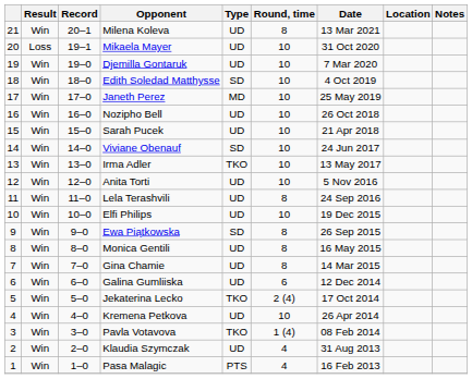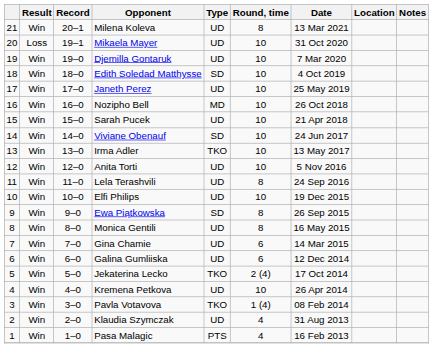 <table class="wikitable" style="text-align:center; font-size:95%">
 <tr>
 <th></th>
 <th>Result</th>
 <th>Record</th>
 <th>Opponent</th>
 <th>Type</th>
 <th>Round, time</th>
 <th>Date</th>
 <th>Location</th>
 <th>Notes</th>
 </tr>
 <tr>
 <td>21</td>
 <td>Win</td>
 <td>20–1</td>
 <td align=left> Milena Koleva</td>
 <td>UD</td>
 <td>8</td>
 <td>13 Mar 2021</td>
 <td align=left></td>
 <td></td>
 </tr>
 <tr>
 <td>20</td>
 <td>Loss</td>
 <td>19–1</td>
 <td align=left> <a href='#'>Mikaela Mayer</a></td>
 <td>UD</td>
 <td>10</td>
 <td>31 Oct 2020</td>
 <td align=left></td>
 <td align=left></td>
 </tr>
 <tr>
 <td>19</td>
 <td>Win</td>
 <td>19–0</td>
 <td align=left> <a href='#'>Djemilla Gontaruk</a></td>
 <td>UD</td>
 <td>10</td>
 <td>7 Mar 2020</td>
 <td align=left></td>
 <td align=left></td>
 </tr>
 <tr>
 <td>18</td>
 <td>Win</td>
 <td>18–0</td>
 <td align=left> <a href='#'>Edith Soledad Matthysse</a></td>
 <td>SD</td>
 <td>10</td>
 <td>4 Oct 2019</td>
 <td align=left></td>
 <td align=left></td>
 </tr>
 <tr>
 <td>17</td>
 <td>Win</td>
 <td>17–0</td>
 <td align=left> <a href='#'>Janeth Perez</a></td>
-<td>MD</td>
+<td>UD</td>
 <td>10</td>
 <td>25 May 2019</td>
 <td align=left></td>
 <td align=left></td>
 </tr>
 <tr>
 <td>16</td>
 <td>Win</td>
 <td>16–0</td>
 <td align=left> Nozipho Bell</td>
-<td>UD</td>
+<td>MD</td>
 <td>10</td>
 <td>26 Oct 2018</td>
 <td align=left></td>
 <td align=left></td>
 </tr>
 <tr>
 <td>15</td>
 <td>Win</td>
 <td>15–0</td>
 <td align=left> Sarah Pucek</td>
 <td>UD</td>
 <td>10</td>
 <td>21 Apr 2018</td>
 <td align=left></td>
 <td align=left></td>
 </tr>
 <tr>
 <td>14</td>
 <td>Win</td>
 <td>14–0</td>
 <td align=left> <a href='#'>Viviane Obenauf</a></td>
 <td>SD</td>
 <td>10</td>
 <td>24 Jun 2017</td>
 <td align=left></td>
 <td></td>
 </tr>
 <tr>
 <td>13</td>
 <td>Win</td>
 <td>13–0</td>
 <td align=left> Irma Adler</td>
 <td>TKO</td>
 <td>10</td>
 <td>13 May 2017</td>
 <td align=left></td>
 <td align=left></td>
 </tr>
 <tr>
 <td>12</td>
 <td>Win</td>
 <td>12–0</td>
 <td align=left> Anita Torti</td>
 <td>UD</td>
 <td>10</td>
 <td>5 Nov 2016</td>
 <td align=left></td>
 <td align=left></td>
 </tr>
 <tr>
 <td>11</td>
 <td>Win</td>
 <td>11–0</td>
 <td align=left> Lela Terashvili</td>
 <td>UD</td>
 <td>8</td>
 <td>24 Sep 2016</td>
 <td align=left></td>
 <td></td>
 </tr>
 <tr>
 <td>10</td>
 <td>Win</td>
 <td>10–0</td>
 <td align=left> Elfi Philips</td>
 <td>UD</td>
 <td>10</td>
 <td>19 Dec 2015</td>
 <td align=left></td>
 <td align=left></td>
 </tr>
 <tr>
 <td>9</td>
 <td>Win</td>
 <td>9–0</td>
 <td align=left> <a href='#'>Ewa Piątkowska</a></td>
 <td>SD</td>
 <td>8</td>
 <td>26 Sep 2015</td>
 <td align=left></td>
 <td></td>
 </tr>
 <tr>
 <td>8</td>
 <td>Win</td>
 <td>8–0</td>
 <td align=left> Monica Gentili</td>
 <td>UD</td>
 <td>8</td>
 <td>16 May 2015</td>
 <td align=left></td>
 <td></td>
 </tr>
 <tr>
 <td>7</td>
 <td>Win</td>
 <td>7–0</td>
 <td align=left> Gina Chamie</td>
 <td>UD</td>
-<td>8</td>
+<td>6</td>
 <td>14 Mar 2015</td>
 <td align=left></td>
 <td></td>
 </tr>
 <tr>
 <td>6</td>
 <td>Win</td>
 <td>6–0</td>
 <td align=left> Galina Gumliiska</td>
 <td>UD</td>
 <td>6</td>
 <td>12 Dec 2014</td>
 <td align=left></td>
 <td></td>
 </tr>
 <tr>
 <td>5</td>
 <td>Win</td>
 <td>5–0</td>
 <td align=left> Jekaterina Lecko</td>
 <td>TKO</td>
 <td>2 (4)</td>
 <td>17 Oct 2014</td>
 <td align=left></td>
 <td></td>
 </tr>
 <tr>
 <td>4</td>
 <td>Win</td>
 <td>4–0</td>
 <td align=left> Kremena Petkova</td>
 <td>UD</td>
 <td>10</td>
 <td>26 Apr 2014</td>
 <td align=left></td>
 <td align=left></td>
 </tr>
 <tr>
 <td>3</td>
 <td>Win</td>
 <td>3–0</td>
 <td align=left> Pavla Votavova</td>
 <td>TKO</td>
 <td>1 (4) </td>
 <td>08 Feb 2014</td>
 <td align=left></td>
 <td></td>
 </tr>
 <tr>
 <td>2</td>
 <td>Win</td>
 <td>2–0</td>
 <td align=left> Klaudia Szymczak</td>
 <td>UD</td>
 <td>4</td>
 <td>31 Aug 2013</td>
 <td align=left></td>
 <td></td>
 </tr>
 <tr>
 <td>1</td>
 <td>Win</td>
 <td>1–0</td>
 <td align=left> Pasa Malagic</td>
 <td>PTS</td>
 <td>4</td>
 <td>16 Feb 2013</td>
 <td align=left></td>
 <td></td>
 </tr>
 <tr>
 </tr>
 </table>
